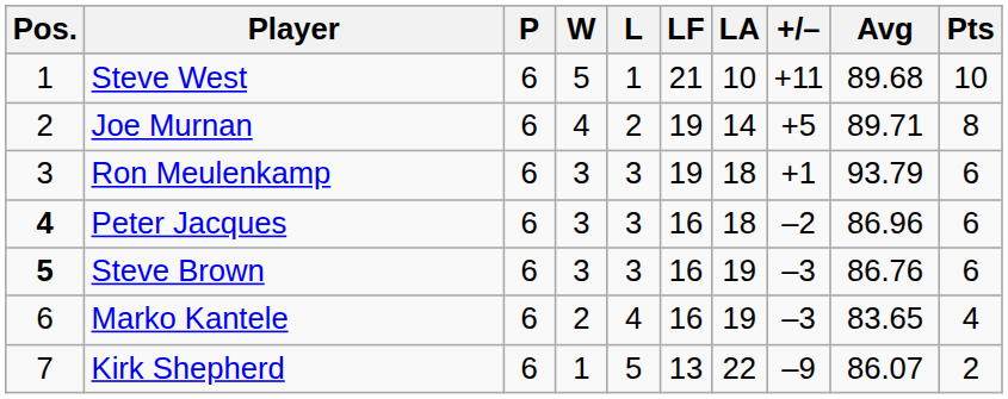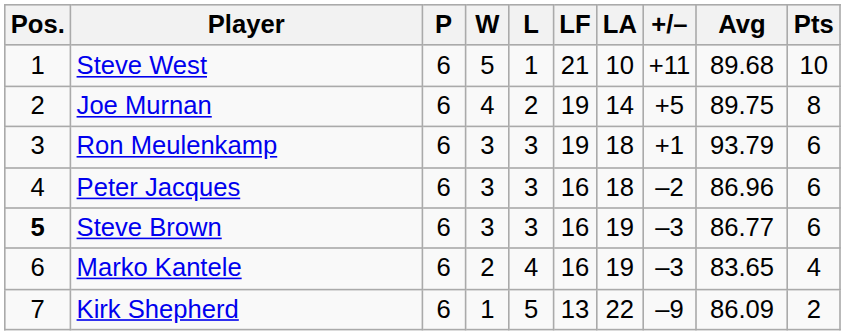 <table class="wikitable" style="text-align:center; margin: 1em auto 1em auto, align:left">
 <tr>
 <th width=20>Pos.</th>
 <th width=212>Player</th>
 <th width=20>P</th>
 <th width=20>W</th>
 <th width=20>L</th>
 <th width=20>LF</th>
 <th width=20>LA</th>
 <th width=25>+/–</th>
 <th width=50>Avg</th>
 <th width=20>Pts</th>
 </tr>
 <tr style=>
 <td>1</td>
 <td align=left> <a href='#'>Steve West</a></td>
 <td>6</td>
 <td>5</td>
 <td>1</td>
 <td>21</td>
 <td>10</td>
 <td>+11</td>
 <td>89.68</td>
 <td>10</td>
 </tr>
 <tr style=>
 <td>2</td>
 <td align=left> <a href='#'>Joe Murnan</a></td>
 <td>6</td>
 <td>4</td>
 <td>2</td>
 <td>19</td>
 <td>14</td>
 <td>+5</td>
-<td>89.71</td>
+<td>89.75</td>
 <td>8</td>
 </tr>
 <tr style=>
 <td>3</td>
 <td align=left> <a href='#'>Ron Meulenkamp</a></td>
 <td>6</td>
 <td>3</td>
 <td>3</td>
 <td>19</td>
 <td>18</td>
 <td>+1</td>
 <td>93.79</td>
 <td>6</td>
 </tr>
 <tr style=>
-<td><strong>4</strong></td>
+<td>4</td>
 <td align=left> <a href='#'>Peter Jacques</a></td>
 <td>6</td>
 <td>3</td>
 <td>3</td>
 <td>16</td>
 <td>18</td>
 <td>–2</td>
 <td>86.96</td>
 <td>6</td>
 </tr>
 <tr style=>
 <td><strong>5</strong></td>
 <td align=left> <a href='#'>Steve Brown</a></td>
 <td>6</td>
 <td>3</td>
 <td>3</td>
 <td>16</td>
 <td>19</td>
 <td>–3</td>
-<td>86.76</td>
+<td>86.77</td>
 <td>6</td>
 </tr>
 <tr style=>
 <td>6</td>
 <td align=left> <a href='#'>Marko Kantele</a></td>
 <td>6</td>
 <td>2</td>
 <td>4</td>
 <td>16</td>
 <td>19</td>
 <td>–3</td>
 <td>83.65</td>
 <td>4</td>
 </tr>
 <tr style=>
 <td>7</td>
 <td align=left> <a href='#'>Kirk Shepherd</a></td>
 <td>6</td>
 <td>1</td>
 <td>5</td>
 <td>13</td>
 <td>22</td>
 <td>–9</td>
-<td>86.07</td>
+<td>86.09</td>
 <td>2</td>
 </tr>
 </table>
